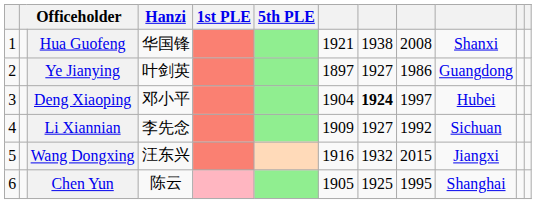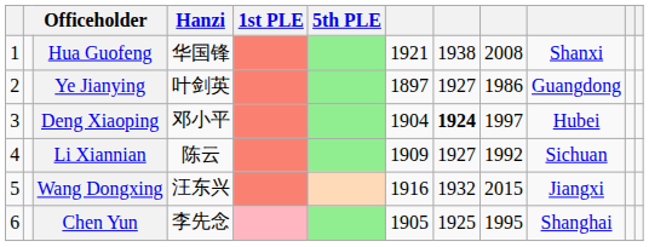 <table class="wikitable sortable" style=text-align:center>
 <tr>
 <th scope=col></th>
 <th scope=col colspan="2">Officeholder</th>
 <th scope=col><a href='#'>Hanzi</a></th>
 <th scope=col><a href='#'>1st PLE</a></th>
 <th scope=col><a href='#'>5th PLE</a></th>
 <th scope=col></th>
 <th scope=col></th>
 <th scope=col></th>
 <th scope=col></th>
 <th scope=col></th>
 <th scope=col class="unsortable"></th>
 </tr>
 <tr>
 <td>1</td>
 <td></td>
 <th align="center" scope="row" style="font-weight:normal;"><a href='#'>Hua Guofeng</a></th>
 <td data-sort-value="4">华国锋</td>
 <td bgcolor = Salmon></td>
 <td bgcolor = LightGreen></td>
 <td>1921</td>
 <td>1938</td>
 <td>2008</td>
 <td><a href='#'>Shanxi</a></td>
 <td></td>
 <td></td>
 </tr>
 <tr>
 <td>2</td>
 <td></td>
 <th align="center" scope="row" style="font-weight:normal;"><a href='#'>Ye Jianying</a></th>
 <td data-sort-value="41">叶剑英</td>
 <td bgcolor = Salmon></td>
 <td bgcolor = LightGreen></td>
 <td>1897</td>
 <td>1927</td>
 <td>1986</td>
 <td><a href='#'>Guangdong</a></td>
 <td></td>
 <td></td>
 </tr>
 <tr>
 <td>3</td>
 <td></td>
 <th align="center" scope="row" style="font-weight:normal;"><a href='#'>Deng Xiaoping</a></th>
 <td data-sort-value="34">邓小平</td>
 <td bgcolor = Salmon></td>
 <td bgcolor = LightGreen></td>
 <td>1904</td>
 <td><strong>1924</strong></td>
 <td>1997</td>
 <td><a href='#'>Hubei</a></td>
 <td></td>
 <td></td>
 </tr>
 <tr>
 <td>4</td>
 <td></td>
 <th align="center" scope="row" style="font-weight:normal;"><a href='#'>Li Xiannian</a></th>
-<td data-sort-value="90">李先念</td>
+<td data-sort-value="122">陈云</td>
 <td bgcolor = Salmon></td>
 <td bgcolor = LightGreen></td>
 <td>1909</td>
 <td>1927</td>
 <td>1992</td>
 <td><a href='#'>Sichuan</a></td>
 <td></td>
 <td></td>
 </tr>
 <tr>
 <td>5</td>
 <td></td>
 <th align="center" scope="row" style="font-weight:normal;"><a href='#'>Wang Dongxing</a></th>
 <td data-sort-value="107">汪东兴</td>
 <td bgcolor = Salmon></td>
 <td bgcolor = PeachPuff></td>
 <td>1916</td>
 <td>1932</td>
 <td>2015</td>
 <td><a href='#'>Jiangxi</a></td>
 <td></td>
 <td></td>
 </tr>
 <tr>
 <td>6</td>
 <td></td>
 <th align="center" scope="row" style="font-weight:normal;"><a href='#'>Chen Yun</a></th>
-<td data-sort-value="122">陈云</td>
+<td data-sort-value="90">李先念</td>
 <td bgcolor = LightPink></td>
 <td bgcolor = LightGreen></td>
 <td>1905</td>
 <td>1925</td>
 <td>1995</td>
 <td><a href='#'>Shanghai</a></td>
 <td></td>
 <td></td>
 </tr>
 </table>
